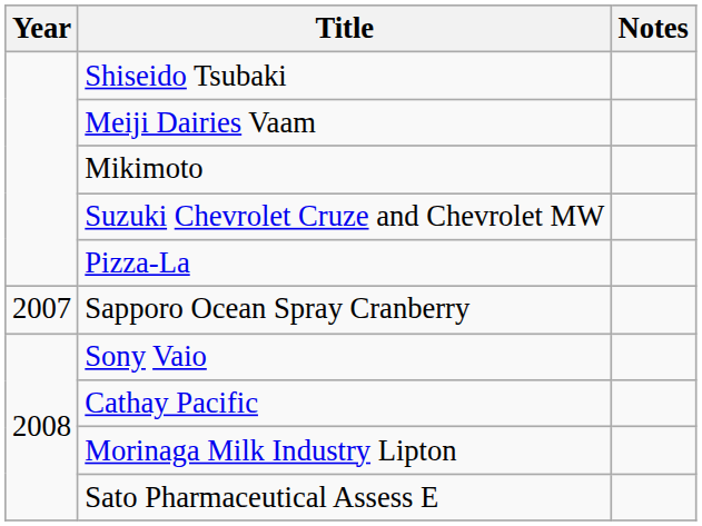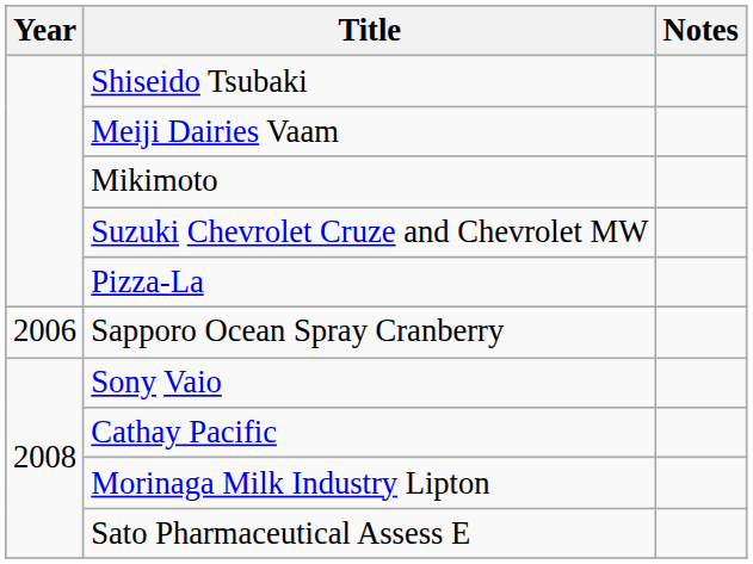 <table class="wikitable">
 <tr>
 <th>Year</th>
 <th>Title</th>
 <th>Notes</th>
 </tr>
 <tr>
 <td rowspan="5"></td>
 <td><a href='#'>Shiseido</a> Tsubaki</td>
 <td></td>
 </tr>
 <tr>
 <td><a href='#'>Meiji Dairies</a> Vaam</td>
 <td></td>
 </tr>
 <tr>
 <td>Mikimoto</td>
 <td></td>
 </tr>
 <tr>
 <td><a href='#'>Suzuki</a> <a href='#'>Chevrolet Cruze</a> and Chevrolet MW</td>
 <td></td>
 </tr>
 <tr>
 <td><a href='#'>Pizza-La</a></td>
 <td></td>
 </tr>
 <tr>
-<td>2007</td>
+<td>2006</td>
 <td>Sapporo Ocean Spray Cranberry</td>
 <td></td>
 </tr>
 <tr>
 <td rowspan="4">2008</td>
 <td><a href='#'>Sony</a> <a href='#'>Vaio</a></td>
 <td></td>
 </tr>
 <tr>
 <td><a href='#'>Cathay Pacific</a></td>
 <td></td>
 </tr>
 <tr>
 <td><a href='#'>Morinaga Milk Industry</a> Lipton</td>
 <td></td>
 </tr>
 <tr>
 <td>Sato Pharmaceutical Assess E</td>
 <td></td>
 </tr>
 </table>
